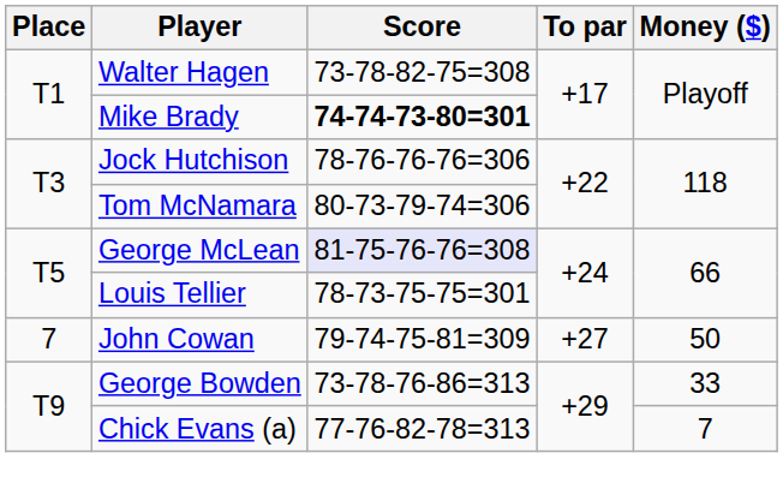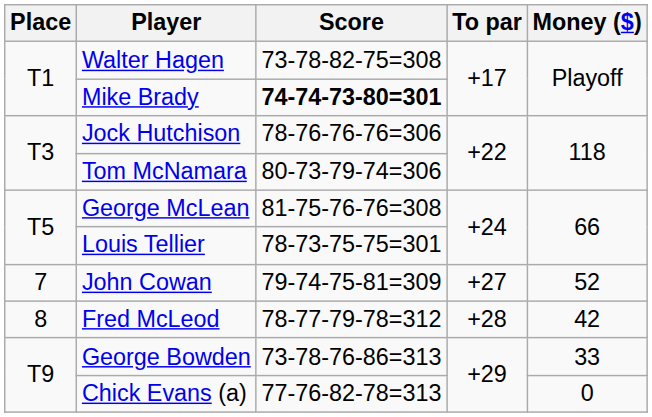 <table class=wikitable>
 <tr>
 <th>Place</th>
 <th>Player</th>
 <th>Score</th>
 <th>To par</th>
 <th>Money (<a href='#'>$</a>)</th>
 </tr>
 <tr>
 <td rowspan=2 align=center>T1</td>
 <td> <a href='#'>Walter Hagen</a></td>
 <td>73-78-82-75=308</td>
 <td rowspan=2 align=center>+17</td>
 <td rowspan=2 align=center>Playoff</td>
 </tr>
 <tr>
 <td> <a href='#'>Mike Brady</a></td>
 <td><strong>74-74-73-80=301</strong></td>
 </tr>
 <tr>
 <td rowspan=2 align=center>T3</td>
 <td> <a href='#'>Jock Hutchison</a></td>
 <td>78-76-76-76=306</td>
 <td rowspan=2 align=center>+22</td>
 <td rowspan=2 align=center>118</td>
 </tr>
 <tr>
 <td> <a href='#'>Tom McNamara</a></td>
 <td>80-73-79-74=306</td>
 </tr>
 <tr>
 <td rowspan=2 align=center>T5</td>
 <td> <a href='#'>George McLean</a></td>
-<td style="background: lavender;">81-75-76-76=308</td>
+<td>81-75-76-76=308</td>
 <td rowspan=2 align=center>+24</td>
 <td rowspan=2 align=center>66</td>
 </tr>
 <tr>
 <td> <a href='#'>Louis Tellier</a></td>
 <td>78-73-75-75=301</td>
 </tr>
 <tr>
 <td align=center>7</td>
 <td> <a href='#'>John Cowan</a></td>
 <td>79-74-75-81=309</td>
 <td align=center>+27</td>
-<td align=center>50</td>
+<td align=center>52</td>
+</tr>
+<tr>
+<td align=center>8</td>
+<td> <a href='#'>Fred McLeod</a></td>
+<td>78-77-79-78=312</td>
+<td align=center>+28</td>
+<td align=center>42</td>
 </tr>
 <tr>
 <td rowspan=2 align=center>T9</td>
 <td> <a href='#'>George Bowden</a></td>
 <td>73-78-76-86=313</td>
 <td rowspan=2 align=center>+29</td>
 <td align=center>33</td>
 </tr>
 <tr>
 <td> <a href='#'>Chick Evans</a> (a)</td>
 <td>77-76-82-78=313</td>
-<td align=center>7</td>
+<td align=center>0</td>
 </tr>
 </table>
